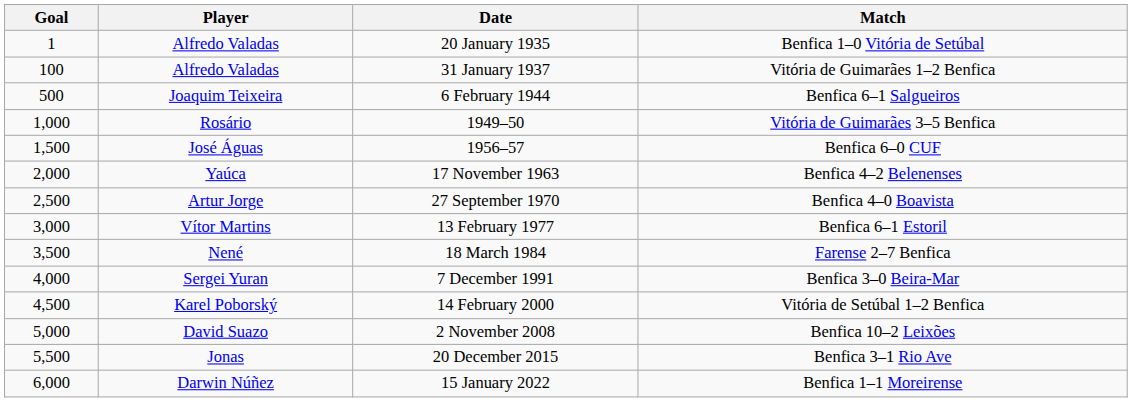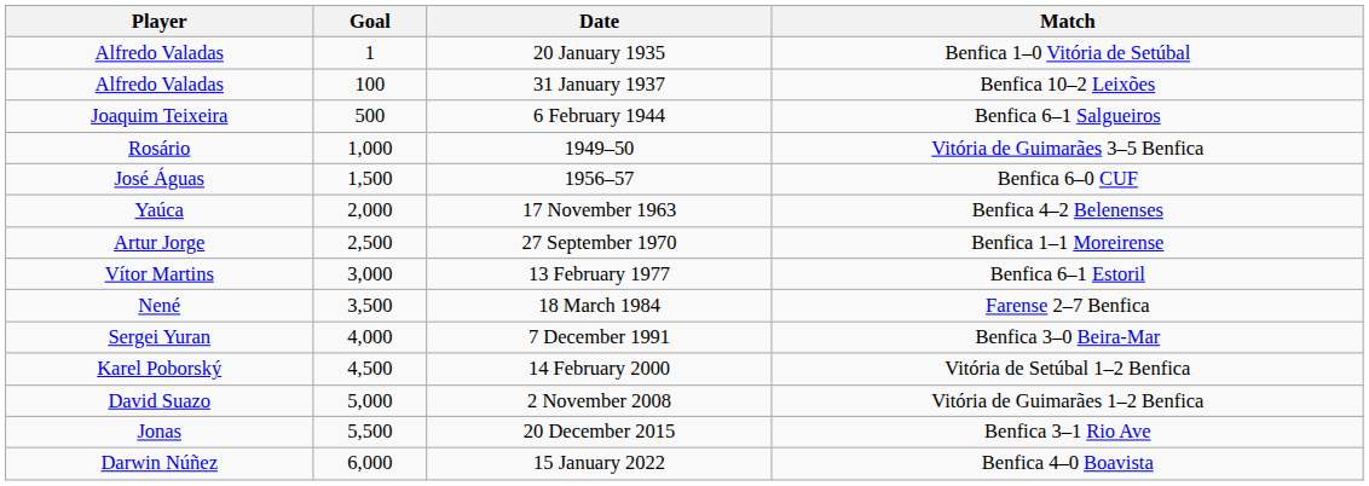 <table class="wikitable unsortable" style="text-align:center; width:55%;">
 <tr>
+<th>Player</th>
 <th>Goal</th>
-<th>Player</th>
 <th>Date</th>
 <th>Match</th>
 </tr>
 <tr>
+<td> <a href='#'>Alfredo Valadas</a></td>
 <td>1</td>
-<td> <a href='#'>Alfredo Valadas</a></td>
 <td>20 January 1935</td>
 <td>Benfica 1–0 <a href='#'>Vitória de Setúbal</a></td>
 </tr>
 <tr>
+<td> <a href='#'>Alfredo Valadas</a></td>
 <td>100</td>
-<td> <a href='#'>Alfredo Valadas</a></td>
 <td>31 January 1937</td>
-<td>Vitória de Guimarães 1–2 Benfica</td>
+<td>Benfica 10–2 <a href='#'>Leixões</a></td>
 </tr>
 <tr>
+<td> <a href='#'>Joaquim Teixeira</a></td>
 <td>500</td>
-<td> <a href='#'>Joaquim Teixeira</a></td>
 <td>6 February 1944</td>
 <td>Benfica 6–1 <a href='#'>Salgueiros</a></td>
 </tr>
 <tr>
+<td> <a href='#'>Rosário</a></td>
 <td>1,000</td>
-<td> <a href='#'>Rosário</a></td>
 <td>1949–50</td>
 <td><a href='#'>Vitória de Guimarães</a> 3–5 Benfica</td>
 </tr>
 <tr>
+<td> <a href='#'>José Águas</a></td>
 <td>1,500</td>
-<td> <a href='#'>José Águas</a></td>
 <td>1956–57</td>
 <td>Benfica 6–0 <a href='#'>CUF</a></td>
 </tr>
 <tr>
+<td> <a href='#'>Yaúca</a></td>
 <td>2,000</td>
-<td> <a href='#'>Yaúca</a></td>
 <td>17 November 1963</td>
 <td>Benfica 4–2 <a href='#'>Belenenses</a></td>
 </tr>
 <tr>
+<td> <a href='#'>Artur Jorge</a></td>
 <td>2,500</td>
-<td> <a href='#'>Artur Jorge</a></td>
 <td>27 September 1970</td>
-<td>Benfica 4–0 <a href='#'>Boavista</a></td>
+<td>Benfica 1–1 <a href='#'>Moreirense</a></td>
 </tr>
 <tr>
+<td> <a href='#'>Vítor Martins</a></td>
 <td>3,000</td>
-<td> <a href='#'>Vítor Martins</a></td>
 <td>13 February 1977</td>
 <td>Benfica 6–1 <a href='#'>Estoril</a></td>
 </tr>
 <tr>
+<td> <a href='#'>Nené</a></td>
 <td>3,500</td>
-<td> <a href='#'>Nené</a></td>
 <td>18 March 1984</td>
 <td><a href='#'>Farense</a> 2–7 Benfica</td>
 </tr>
 <tr>
+<td> <a href='#'>Sergei Yuran</a></td>
 <td>4,000</td>
-<td> <a href='#'>Sergei Yuran</a></td>
 <td>7 December 1991</td>
 <td>Benfica 3–0 <a href='#'>Beira-Mar</a></td>
 </tr>
 <tr>
+<td> <a href='#'>Karel Poborský</a></td>
 <td>4,500</td>
-<td> <a href='#'>Karel Poborský</a></td>
 <td>14 February 2000</td>
 <td>Vitória de Setúbal 1–2 Benfica</td>
 </tr>
 <tr>
+<td> <a href='#'>David Suazo</a></td>
 <td>5,000</td>
-<td> <a href='#'>David Suazo</a></td>
 <td>2 November 2008</td>
-<td>Benfica 10–2 <a href='#'>Leixões</a></td>
+<td>Vitória de Guimarães 1–2 Benfica</td>
 </tr>
 <tr>
+<td> <a href='#'>Jonas</a></td>
 <td>5,500</td>
-<td> <a href='#'>Jonas</a></td>
 <td>20 December 2015</td>
 <td>Benfica 3–1 <a href='#'>Rio Ave</a></td>
 </tr>
 <tr>
+<td> <a href='#'>Darwin Núñez</a></td>
 <td>6,000</td>
-<td> <a href='#'>Darwin Núñez</a></td>
 <td>15 January 2022</td>
-<td>Benfica 1–1 <a href='#'>Moreirense</a></td>
+<td>Benfica 4–0 <a href='#'>Boavista</a></td>
 </tr>
 </table>
